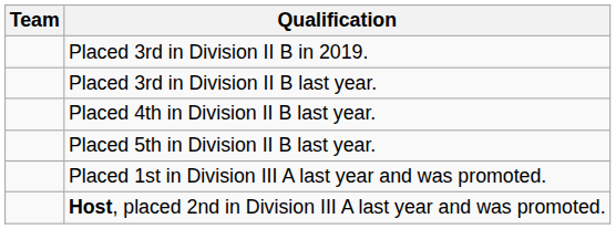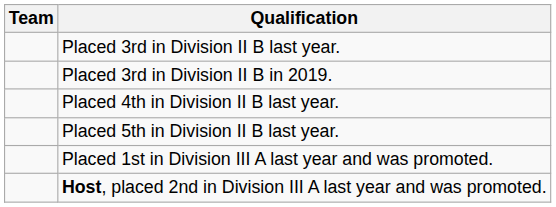 <table class="wikitable">
 <tr>
 <th>Team</th>
 <th>Qualification</th>
 </tr>
 <tr>
 <td></td>
-<td>Placed 3rd in Division II B in 2019.</td>
+<td>Placed 3rd in Division II B last year.</td>
 </tr>
 <tr>
 <td></td>
-<td>Placed 3rd in Division II B last year.</td>
+<td>Placed 3rd in Division II B in 2019.</td>
 </tr>
 <tr>
 <td></td>
 <td>Placed 4th in Division II B last year.</td>
 </tr>
 <tr>
 <td></td>
 <td>Placed 5th in Division II B last year.</td>
 </tr>
 <tr>
 <td></td>
 <td>Placed 1st in Division III A last year and was promoted.</td>
 </tr>
 <tr>
 <td></td>
 <td><strong>Host</strong>, placed 2nd in Division III A last year and was promoted.</td>
 </tr>
 </table>
